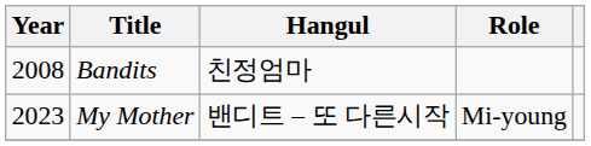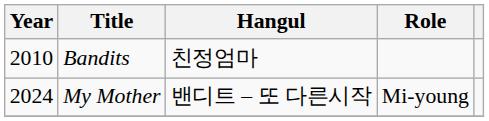 <table class="wikitable">
 <tr>
 <th>Year</th>
 <th>Title</th>
 <th>Hangul</th>
 <th>Role</th>
 <th scope="col" class="unsortable"></th>
 </tr>
 <tr>
-<td>2008</td>
+<td>2010</td>
 <td><em>Bandits</em></td>
 <td>친정엄마</td>
 <td></td>
 <td></td>
 </tr>
 <tr>
-<td>2023</td>
+<td>2024</td>
 <td><em>My Mother</em></td>
 <td>밴디트 – 또 다른시작</td>
 <td>Mi-young</td>
 <td></td>
 </tr>
 <tr>
 </tr>
 </table>
